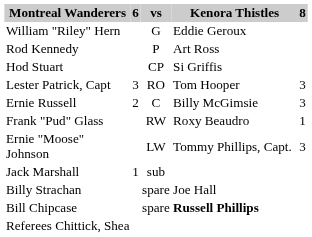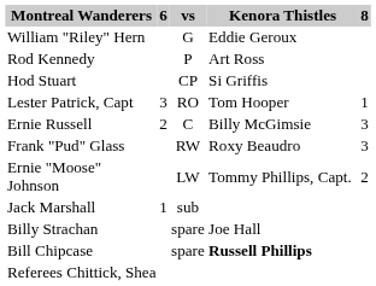 <table cellpadding=2 cellspacing=0 border=0 style="margin-left: 0.5in">
 <tr bgcolor=#cccccc>
 <th width=150>Montreal Wanderers</th>
 <th>6</th>
 <th width=30>vs</th>
 <th width=150>Kenora Thistles</th>
 <th>8</th>
 </tr>
 <tr>
 <td>William "Riley" Hern</td>
 <td></td>
 <td align=center>G</td>
 <td>Eddie Geroux</td>
 <td></td>
 <td></td>
 </tr>
 <tr>
 <td>Rod Kennedy</td>
 <td></td>
 <td align=center>P</td>
 <td>Art Ross</td>
 <td></td>
 <td></td>
 </tr>
 <tr>
 <td>Hod Stuart</td>
 <td></td>
 <td align=center>CP</td>
 <td>Si Griffis</td>
 <td></td>
 <td></td>
 </tr>
 <tr>
 <td>Lester Patrick, Capt</td>
 <td>3</td>
 <td align=center>RO</td>
 <td>Tom Hooper</td>
-<td>3</td>
+<td>1</td>
 <td></td>
 </tr>
 <tr>
 <td>Ernie Russell</td>
 <td>2</td>
 <td align=center>C</td>
 <td>Billy McGimsie</td>
 <td>3</td>
 <td></td>
 </tr>
 <tr>
 <td>Frank "Pud" Glass</td>
 <td></td>
 <td align=center>RW</td>
 <td>Roxy Beaudro</td>
-<td>1</td>
+<td>3</td>
 <td></td>
 </tr>
 <tr>
 <td>Ernie "Moose" Johnson</td>
 <td></td>
 <td align=center>LW</td>
 <td>Tommy Phillips, Capt.</td>
-<td>3</td>
+<td>2</td>
 <td></td>
 </tr>
 <tr>
 <td>Jack Marshall</td>
 <td>1</td>
 <td align=center>sub</td>
 <td></td>
 </tr>
 <tr>
 <td>Billy Strachan</td>
 <td></td>
 <td align=center>spare</td>
 <td>Joe Hall</td>
 </tr>
 <tr>
 <td>Bill Chipcase</td>
 <td></td>
 <td align=center>spare</td>
 <td><strong>Russell Phillips</strong></td>
 </tr>
 <tr>
 <td colspan="5">Referees Chittick, Shea</td>
 </tr>
 <tr>
 </tr>
 </table>
